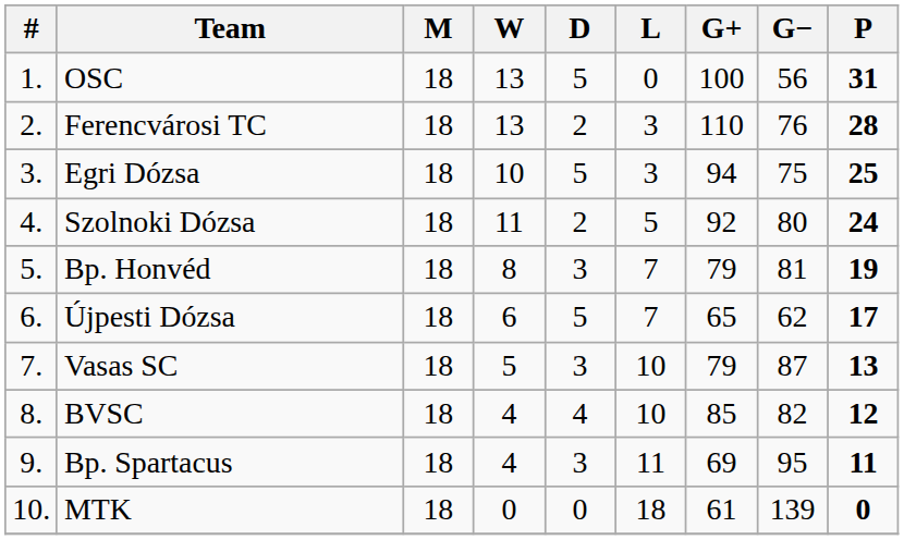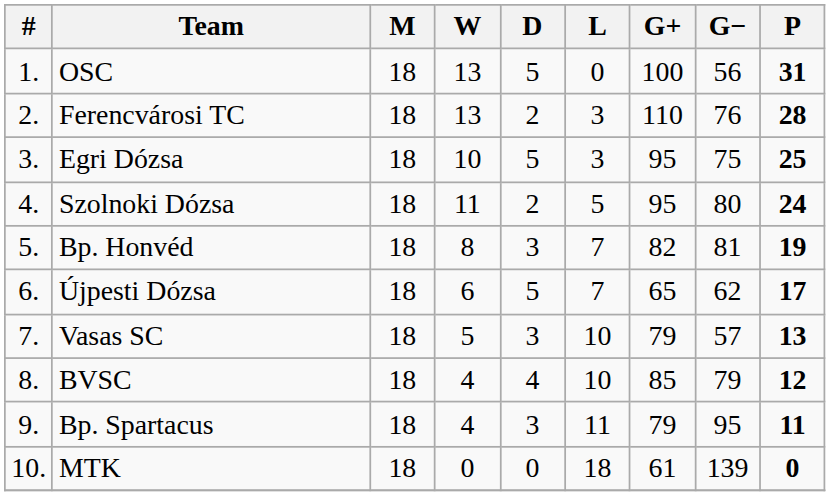 <table class="wikitable" style="text-align: center;">
 <tr>
 <th width="15">#</th>
 <th width="175">Team</th>
 <th width="30">M</th>
 <th width="30">W</th>
 <th width="30">D</th>
 <th width="30">L</th>
 <th width="30">G+</th>
 <th width="30">G−</th>
 <th width="30">P</th>
 </tr>
 <tr>
 <td>1.</td>
 <td align="left">OSC</td>
 <td>18</td>
 <td>13</td>
 <td>5</td>
 <td>0</td>
 <td>100</td>
 <td>56</td>
 <td><strong>31</strong></td>
 </tr>
 <tr>
 <td>2.</td>
 <td align="left">Ferencvárosi TC</td>
 <td>18</td>
 <td>13</td>
 <td>2</td>
 <td>3</td>
 <td>110</td>
 <td>76</td>
 <td><strong>28</strong></td>
 </tr>
 <tr>
 <td>3.</td>
 <td align="left">Egri Dózsa</td>
 <td>18</td>
 <td>10</td>
 <td>5</td>
 <td>3</td>
-<td>94</td>
+<td>95</td>
 <td>75</td>
 <td><strong>25</strong></td>
 </tr>
 <tr>
 <td>4.</td>
 <td align="left">Szolnoki Dózsa</td>
 <td>18</td>
 <td>11</td>
 <td>2</td>
 <td>5</td>
-<td>92</td>
+<td>95</td>
 <td>80</td>
 <td><strong>24</strong></td>
 </tr>
 <tr>
 <td>5.</td>
 <td align="left">Bp. Honvéd</td>
 <td>18</td>
 <td>8</td>
 <td>3</td>
 <td>7</td>
-<td>79</td>
+<td>82</td>
 <td>81</td>
 <td><strong>19</strong></td>
 </tr>
 <tr>
 <td>6.</td>
 <td align="left">Újpesti Dózsa</td>
 <td>18</td>
 <td>6</td>
 <td>5</td>
 <td>7</td>
 <td>65</td>
 <td>62</td>
 <td><strong>17</strong></td>
 </tr>
 <tr>
 <td>7.</td>
 <td align="left">Vasas SC</td>
 <td>18</td>
 <td>5</td>
 <td>3</td>
 <td>10</td>
 <td>79</td>
-<td>87</td>
+<td>57</td>
 <td><strong>13</strong></td>
 </tr>
 <tr>
 <td>8.</td>
 <td align="left">BVSC</td>
 <td>18</td>
 <td>4</td>
 <td>4</td>
 <td>10</td>
 <td>85</td>
-<td>82</td>
+<td>79</td>
 <td><strong>12</strong></td>
 </tr>
 <tr>
 <td>9.</td>
 <td align="left">Bp. Spartacus</td>
 <td>18</td>
 <td>4</td>
 <td>3</td>
 <td>11</td>
-<td>69</td>
+<td>79</td>
 <td>95</td>
 <td><strong>11</strong></td>
 </tr>
 <tr>
 <td>10.</td>
 <td align="left">MTK</td>
 <td>18</td>
 <td>0</td>
 <td>0</td>
 <td>18</td>
 <td>61</td>
 <td>139</td>
 <td><strong>0</strong></td>
 </tr>
 <tr>
 </tr>
 </table>
